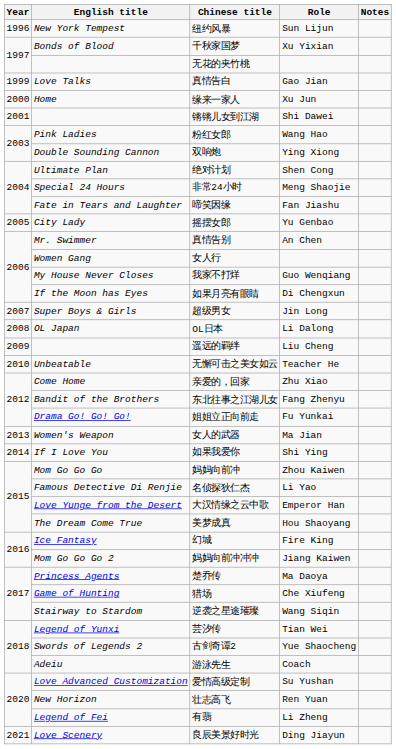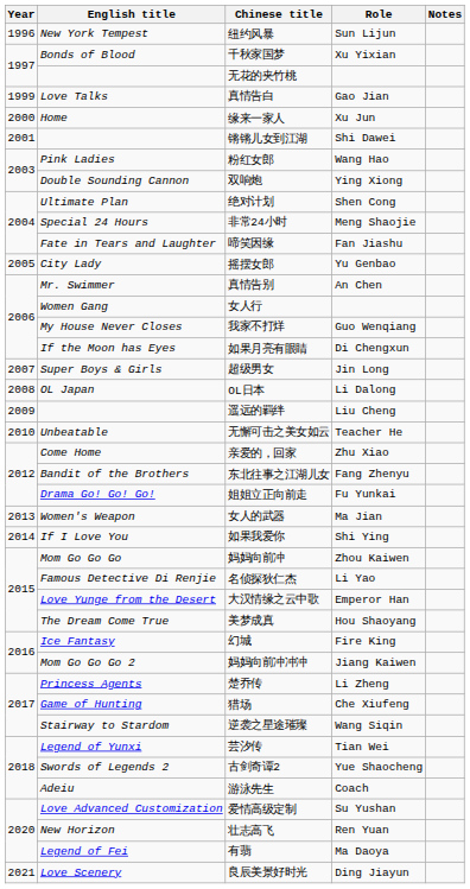 <table class="wikitable">
 <tr>
 <th>Year</th>
 <th>English title</th>
 <th>Chinese title</th>
 <th>Role</th>
 <th>Notes</th>
 </tr>
 <tr>
 <td>1996</td>
 <td><em>New York Tempest</em></td>
 <td>纽约风暴</td>
 <td>Sun Lijun</td>
 <td></td>
 </tr>
 <tr>
 <td rowspan="2">1997</td>
 <td><em>Bonds of Blood</em></td>
 <td>千秋家国梦</td>
 <td>Xu Yixian</td>
 <td></td>
 </tr>
 <tr>
 <td></td>
 <td>无花的夹竹桃</td>
 <td></td>
 <td></td>
 </tr>
 <tr>
 <td>1999</td>
 <td><em>Love Talks</em></td>
 <td>真情告白</td>
 <td>Gao Jian</td>
 <td></td>
 </tr>
 <tr>
 <td>2000</td>
 <td><em>Home</em></td>
 <td>缘来一家人</td>
 <td>Xu Jun</td>
 <td></td>
 </tr>
 <tr>
 <td>2001</td>
 <td></td>
 <td>锵锵儿女到江湖</td>
 <td>Shi Dawei</td>
 <td></td>
 </tr>
 <tr>
 <td rowspan="2">2003</td>
 <td><em>Pink Ladies</em></td>
 <td>粉红女郎</td>
 <td>Wang Hao</td>
 <td></td>
 </tr>
 <tr>
 <td><em>Double Sounding Cannon</em></td>
 <td>双响炮</td>
 <td>Ying Xiong</td>
 <td></td>
 </tr>
 <tr>
 <td rowspan="3">2004</td>
 <td><em>Ultimate Plan</em></td>
 <td>绝对计划</td>
 <td>Shen Cong</td>
 <td></td>
 </tr>
 <tr>
 <td><em>Special 24 Hours</em></td>
 <td>非常24小时</td>
 <td>Meng Shaojie</td>
 <td></td>
 </tr>
 <tr>
 <td><em>Fate in Tears and Laughter</em></td>
 <td>啼笑因缘</td>
 <td>Fan Jiashu</td>
 <td></td>
 </tr>
 <tr>
 <td>2005</td>
 <td><em>City Lady</em></td>
 <td>摇摆女郎</td>
 <td>Yu Genbao</td>
 <td></td>
 </tr>
 <tr>
 <td rowspan="4">2006</td>
 <td><em>Mr. Swimmer</em></td>
 <td>真情告别</td>
 <td>An Chen</td>
 <td></td>
 </tr>
 <tr>
 <td><em>Women Gang</em></td>
 <td>女人行</td>
 <td></td>
 <td></td>
 </tr>
 <tr>
 <td><em>My House Never Closes</em></td>
 <td>我家不打烊</td>
 <td>Guo Wenqiang</td>
 <td></td>
 </tr>
 <tr>
 <td><em>If the Moon has Eyes</em></td>
 <td>如果月亮有眼睛</td>
 <td>Di Chengxun</td>
 <td></td>
 </tr>
 <tr>
 <td>2007</td>
 <td><em>Super Boys & Girls</em></td>
 <td>超级男女</td>
 <td>Jin Long</td>
 <td></td>
 </tr>
 <tr>
 <td>2008</td>
 <td><em>OL Japan</em></td>
 <td>OL日本</td>
 <td>Li Dalong</td>
 <td></td>
 </tr>
 <tr>
 <td>2009</td>
 <td></td>
 <td>遥远的羁绊</td>
 <td>Liu Cheng</td>
 <td></td>
 </tr>
 <tr>
 <td>2010</td>
 <td><em>Unbeatable</em></td>
 <td>无懈可击之美女如云</td>
 <td>Teacher He</td>
 <td></td>
 </tr>
 <tr>
 <td rowspan="3">2012</td>
 <td><em>Come Home</em></td>
 <td>亲爱的，回家</td>
 <td>Zhu Xiao</td>
 <td></td>
 </tr>
 <tr>
 <td><em>Bandit of the Brothers</em></td>
 <td>东北往事之江湖儿女</td>
 <td>Fang Zhenyu</td>
 <td></td>
 </tr>
 <tr>
 <td><em><a href='#'>Drama Go! Go! Go!</a></em></td>
 <td>姐姐立正向前走</td>
 <td>Fu Yunkai</td>
 <td></td>
 </tr>
 <tr>
 <td>2013</td>
 <td><em>Women's Weapon</em></td>
 <td>女人的武器</td>
 <td>Ma Jian</td>
 <td></td>
 </tr>
 <tr>
 <td>2014</td>
 <td><em>If I Love You</em></td>
 <td>如果我爱你</td>
 <td>Shi Ying</td>
 <td></td>
 </tr>
 <tr>
 <td rowspan="4">2015</td>
 <td><em>Mom Go Go Go</em></td>
 <td>妈妈向前冲</td>
 <td>Zhou Kaiwen</td>
 <td></td>
 </tr>
 <tr>
 <td><em>Famous Detective Di Renjie</em></td>
 <td>名侦探狄仁杰</td>
 <td>Li Yao</td>
 <td></td>
 </tr>
 <tr>
 <td><em><a href='#'>Love Yunge from the Desert</a></em></td>
 <td>大汉情缘之云中歌</td>
 <td>Emperor Han</td>
 <td></td>
 </tr>
 <tr>
 <td><em>The Dream Come True</em></td>
 <td>美梦成真</td>
 <td>Hou Shaoyang</td>
 <td></td>
 </tr>
 <tr>
 <td rowspan="2">2016</td>
 <td><em><a href='#'>Ice Fantasy</a></em></td>
 <td>幻城</td>
 <td>Fire King</td>
 <td></td>
 </tr>
 <tr>
 <td><em>Mom Go Go Go 2</em></td>
 <td>妈妈向前冲冲冲</td>
 <td>Jiang Kaiwen</td>
 <td></td>
 </tr>
 <tr>
 <td rowspan="3">2017</td>
 <td><em><a href='#'>Princess Agents</a></em></td>
 <td>楚乔传</td>
-<td>Ma Daoya</td>
+<td>Li Zheng</td>
 <td></td>
 </tr>
 <tr>
 <td><em><a href='#'>Game of Hunting</a></em></td>
 <td>猎场</td>
 <td>Che Xiufeng</td>
 <td></td>
 </tr>
 <tr>
 <td><em>Stairway to Stardom</em></td>
 <td>逆袭之星途璀璨</td>
 <td>Wang Siqin</td>
 <td></td>
 </tr>
 <tr>
 <td rowspan="3">2018</td>
 <td><em><a href='#'>Legend of Yunxi</a></em></td>
 <td>芸汐传</td>
 <td>Tian Wei</td>
 <td></td>
 </tr>
 <tr>
 <td><em>Swords of Legends 2</em></td>
 <td>古剑奇谭2</td>
 <td>Yue Shaocheng</td>
 <td></td>
 </tr>
 <tr>
 <td><em>Adeiu</em></td>
 <td>游泳先生</td>
 <td>Coach</td>
 <td></td>
 </tr>
 <tr>
 <td rowspan="3">2020</td>
 <td><em><a href='#'>Love Advanced Customization</a></em></td>
 <td>爱情高级定制</td>
 <td>Su Yushan</td>
 <td></td>
 </tr>
 <tr>
 <td><em>New Horizon</em></td>
 <td>壮志高飞</td>
 <td>Ren Yuan</td>
 <td></td>
 </tr>
 <tr>
 <td><em><a href='#'>Legend of Fei</a></em></td>
 <td>有翡</td>
-<td>Li Zheng</td>
+<td>Ma Daoya</td>
 <td></td>
 </tr>
 <tr>
 <td>2021</td>
 <td><em><a href='#'>Love Scenery</a></em></td>
 <td>良辰美景好时光</td>
 <td>Ding Jiayun</td>
 <td></td>
 </tr>
 </table>
